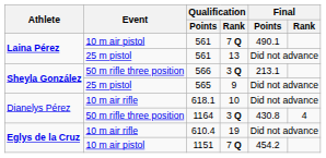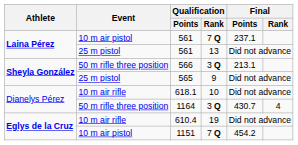 <table class=wikitable style=font-size:90%;text-align:center>
 <tr>
 <th rowspan=2>Athlete</th>
 <th rowspan=2>Event</th>
 <th colspan=2>Qualification</th>
 <th colspan=2>Final</th>
 </tr>
 <tr style=font-size:95%>
 <th>Points</th>
 <th>Rank</th>
 <th>Points</th>
 <th>Rank</th>
 </tr>
 <tr>
 <td align=left rowspan=2><strong><a href='#'>Laina Pérez</a></strong></td>
 <td align=left><a href='#'>10 m air pistol</a></td>
 <td>561</td>
 <td>7 <strong>Q</strong></td>
-<td>490.1</td>
+<td>237.1</td>
 <td></td>
 </tr>
 <tr>
 <td align=left><a href='#'>25 m pistol</a></td>
 <td>561</td>
 <td>13</td>
 <td colspan=2>Did not advance</td>
 </tr>
 <tr>
 <td align=left rowspan=2><strong><a href='#'>Sheyla González</a></strong></td>
 <td align=left><a href='#'>50 m rifle three position</a></td>
 <td>566</td>
 <td>3 <strong>Q</strong></td>
 <td>213.1</td>
 <td></td>
 </tr>
 <tr>
 <td align=left><a href='#'>25 m pistol</a></td>
 <td>565</td>
 <td>9</td>
 <td colspan=2>Did not advance</td>
 </tr>
 <tr>
 <td align=left rowspan=2><a href='#'>Dianelys Pérez</a></td>
 <td align=left><a href='#'>10 m air rifle</a></td>
 <td>618.1</td>
 <td>10</td>
 <td colspan=2>Did not advance</td>
 </tr>
 <tr>
 <td align=left><a href='#'>50 m rifle three position</a></td>
 <td>1164</td>
 <td>3 <strong>Q</strong></td>
-<td>430.8</td>
+<td>430.7</td>
 <td>4</td>
 </tr>
 <tr>
 <td align=left rowspan=2><strong><a href='#'>Eglys de la Cruz</a></strong></td>
 <td align=left><a href='#'>10 m air rifle</a></td>
 <td>610.4</td>
 <td>19</td>
 <td colspan=2>Did not advance</td>
 </tr>
 <tr>
 <td align=left><a href='#'>10 m air pistol</a></td>
 <td>1151</td>
 <td>7 <strong>Q</strong></td>
 <td>454.2</td>
 <td></td>
 </tr>
 </table>
